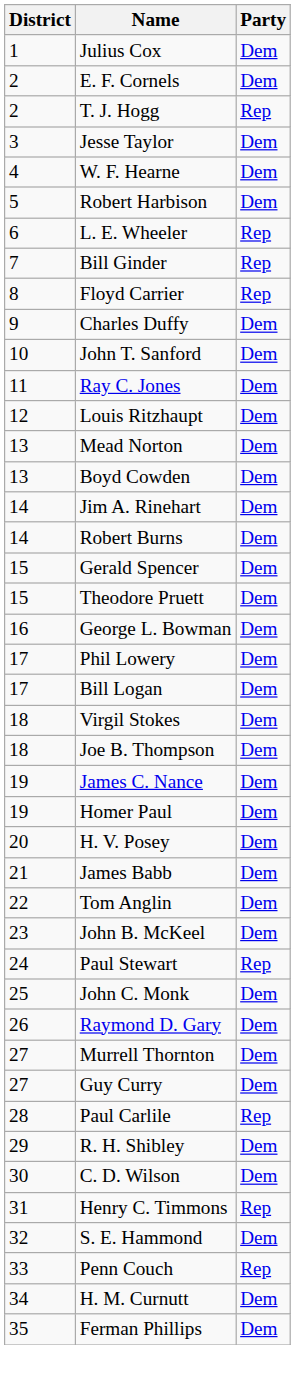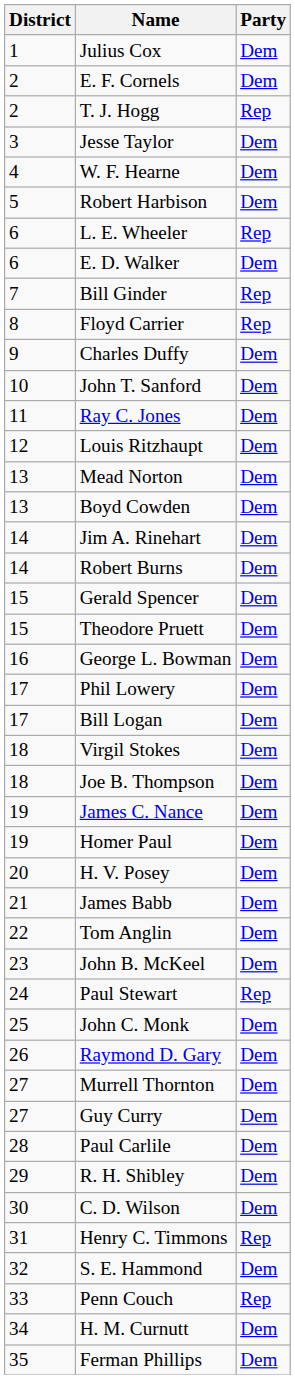 <table class="wikitable sortable">
 <tr>
 <th>District</th>
 <th>Name</th>
 <th>Party</th>
 </tr>
 <tr>
 <td>1</td>
 <td>Julius Cox</td>
 <td><a href='#'>Dem</a></td>
 </tr>
 <tr>
 <td>2</td>
 <td>E. F. Cornels</td>
 <td><a href='#'>Dem</a></td>
 </tr>
 <tr>
 <td>2</td>
 <td>T. J. Hogg</td>
 <td><a href='#'>Rep</a></td>
 </tr>
 <tr>
 <td>3</td>
 <td>Jesse Taylor</td>
 <td><a href='#'>Dem</a></td>
 </tr>
 <tr>
 <td>4</td>
 <td>W. F. Hearne</td>
 <td><a href='#'>Dem</a></td>
 </tr>
 <tr>
 <td>5</td>
 <td>Robert Harbison</td>
 <td><a href='#'>Dem</a></td>
 </tr>
 <tr>
 <td>6</td>
 <td>L. E. Wheeler</td>
 <td><a href='#'>Rep</a></td>
+</tr>
+<tr>
+<td>6</td>
+<td>E. D. Walker</td>
+<td><a href='#'>Dem</a></td>
 </tr>
 <tr>
 <td>7</td>
 <td>Bill Ginder</td>
 <td><a href='#'>Rep</a></td>
 </tr>
 <tr>
 <td>8</td>
 <td>Floyd Carrier</td>
 <td><a href='#'>Rep</a></td>
 </tr>
 <tr>
 <td>9</td>
 <td>Charles Duffy</td>
 <td><a href='#'>Dem</a></td>
 </tr>
 <tr>
 <td>10</td>
 <td>John T. Sanford</td>
 <td><a href='#'>Dem</a></td>
 </tr>
 <tr>
 <td>11</td>
 <td><a href='#'>Ray C. Jones</a></td>
 <td><a href='#'>Dem</a></td>
 </tr>
 <tr>
 <td>12</td>
 <td>Louis Ritzhaupt</td>
 <td><a href='#'>Dem</a></td>
 </tr>
 <tr>
 <td>13</td>
 <td>Mead Norton</td>
 <td><a href='#'>Dem</a></td>
 </tr>
 <tr>
 <td>13</td>
 <td>Boyd Cowden</td>
 <td><a href='#'>Dem</a></td>
 </tr>
 <tr>
 <td>14</td>
 <td>Jim A. Rinehart</td>
 <td><a href='#'>Dem</a></td>
 </tr>
 <tr>
 <td>14</td>
 <td>Robert Burns</td>
 <td><a href='#'>Dem</a></td>
 </tr>
 <tr>
 <td>15</td>
 <td>Gerald Spencer</td>
 <td><a href='#'>Dem</a></td>
 </tr>
 <tr>
 <td>15</td>
 <td>Theodore Pruett</td>
 <td><a href='#'>Dem</a></td>
 </tr>
 <tr>
 <td>16</td>
 <td>George L. Bowman</td>
 <td><a href='#'>Dem</a></td>
 </tr>
 <tr>
 <td>17</td>
 <td>Phil Lowery</td>
 <td><a href='#'>Dem</a></td>
 </tr>
 <tr>
 <td>17</td>
 <td>Bill Logan</td>
 <td><a href='#'>Dem</a></td>
 </tr>
 <tr>
 <td>18</td>
 <td>Virgil Stokes</td>
 <td><a href='#'>Dem</a></td>
 </tr>
 <tr>
 <td>18</td>
 <td>Joe B. Thompson</td>
 <td><a href='#'>Dem</a></td>
 </tr>
 <tr>
 <td>19</td>
 <td><a href='#'>James C. Nance</a></td>
 <td><a href='#'>Dem</a></td>
 </tr>
 <tr>
 <td>19</td>
 <td>Homer Paul</td>
 <td><a href='#'>Dem</a></td>
 </tr>
 <tr>
 <td>20</td>
 <td>H. V. Posey</td>
 <td><a href='#'>Dem</a></td>
 </tr>
 <tr>
 <td>21</td>
 <td>James Babb</td>
 <td><a href='#'>Dem</a></td>
 </tr>
 <tr>
 <td>22</td>
 <td>Tom Anglin</td>
 <td><a href='#'>Dem</a></td>
 </tr>
 <tr>
 <td>23</td>
 <td>John B. McKeel</td>
 <td><a href='#'>Dem</a></td>
 </tr>
 <tr>
 <td>24</td>
 <td>Paul Stewart</td>
 <td><a href='#'>Rep</a></td>
 </tr>
 <tr>
 <td>25</td>
 <td>John C. Monk</td>
 <td><a href='#'>Dem</a></td>
 </tr>
 <tr>
 <td>26</td>
 <td><a href='#'>Raymond D. Gary</a></td>
 <td><a href='#'>Dem</a></td>
 </tr>
 <tr>
 <td>27</td>
 <td>Murrell Thornton</td>
 <td><a href='#'>Dem</a></td>
 </tr>
 <tr>
 <td>27</td>
 <td>Guy Curry</td>
 <td><a href='#'>Dem</a></td>
 </tr>
 <tr>
 <td>28</td>
 <td>Paul Carlile</td>
-<td><a href='#'>Rep</a></td>
+<td><a href='#'>Dem</a></td>
 </tr>
 <tr>
 <td>29</td>
 <td>R. H. Shibley</td>
 <td><a href='#'>Dem</a></td>
 </tr>
 <tr>
 <td>30</td>
 <td>C. D. Wilson</td>
 <td><a href='#'>Dem</a></td>
 </tr>
 <tr>
 <td>31</td>
 <td>Henry C. Timmons</td>
 <td><a href='#'>Rep</a></td>
 </tr>
 <tr>
 <td>32</td>
 <td>S. E. Hammond</td>
 <td><a href='#'>Dem</a></td>
 </tr>
 <tr>
 <td>33</td>
 <td>Penn Couch</td>
 <td><a href='#'>Rep</a></td>
 </tr>
 <tr>
 <td>34</td>
 <td>H. M. Curnutt</td>
 <td><a href='#'>Dem</a></td>
 </tr>
 <tr>
 <td>35</td>
 <td>Ferman Phillips</td>
 <td><a href='#'>Dem</a></td>
 </tr>
 </table>
